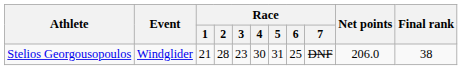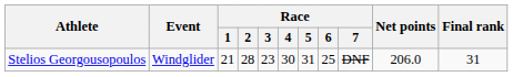 <table class="wikitable" style="font-size:90%">
 <tr>
 <th rowspan="2">Athlete</th>
 <th rowspan="2">Event</th>
 <th colspan=7>Race</th>
 <th rowspan=2>Net points</th>
 <th rowspan=2>Final rank</th>
 </tr>
 <tr style="font-size:95%">
 <th>1</th>
 <th>2</th>
 <th>3</th>
 <th>4</th>
 <th>5</th>
 <th>6</th>
 <th>7</th>
 </tr>
 <tr align=center>
 <td align=left><a href='#'>Stelios Georgousopoulos</a></td>
 <td align=left><a href='#'>Windglider</a></td>
 <td>21</td>
 <td>28</td>
 <td>23</td>
 <td>30</td>
 <td>31</td>
 <td>25</td>
 <td><s>DNF</s></td>
 <td>206.0</td>
-<td>38</td>
+<td>31</td>
 </tr>
 </table>
